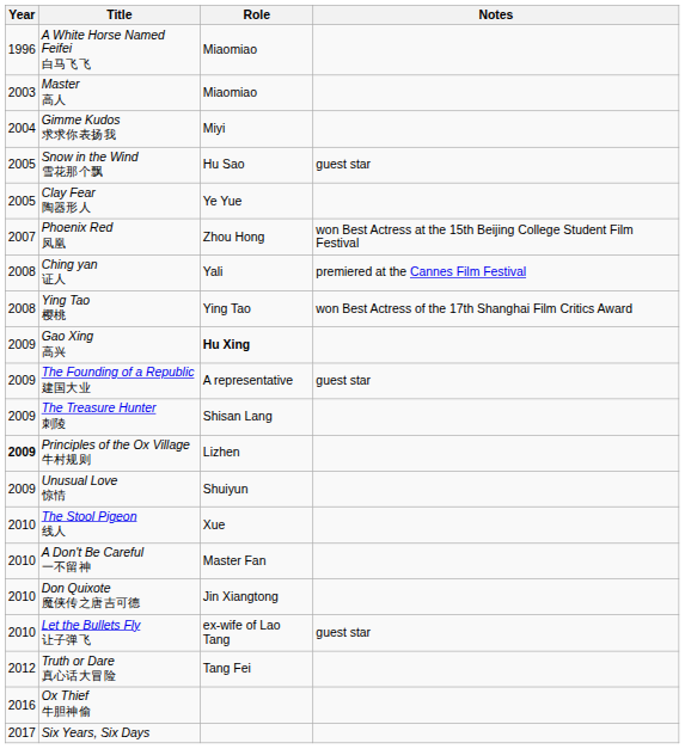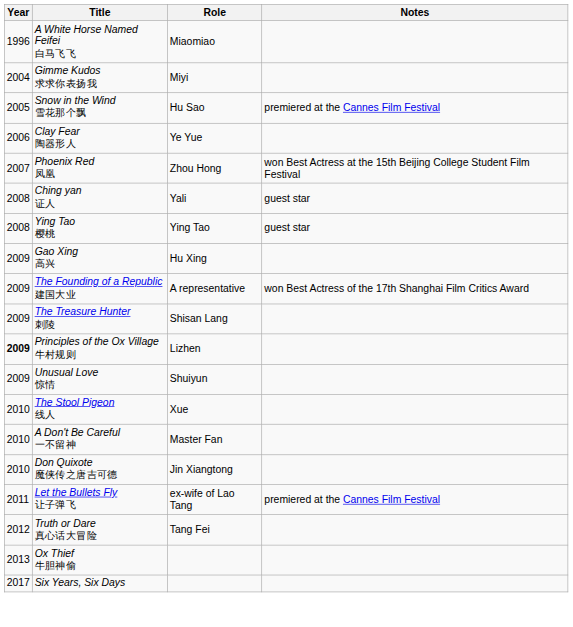 <table class="wikitable sortable">
 <tr>
 <th>Year</th>
 <th>Title</th>
 <th>Role</th>
 <th class="unsortable">Notes</th>
 </tr>
 <tr>
 <td>1996</td>
 <td><em>A White Horse Named Feifei</em><br>白马飞飞</td>
 <td>Miaomiao</td>
 <td></td>
 </tr>
 <tr>
-<td>2003</td>
-<td><em>Master </em><br>高人</td>
-<td>Miaomiao</td>
-<td></td>
-</tr>
-<tr>
 <td>2004</td>
 <td><em>Gimme Kudos </em><br>求求你表扬我</td>
 <td>Miyi</td>
 <td></td>
 </tr>
 <tr>
 <td>2005</td>
 <td><em>Snow in the Wind </em><br>雪花那个飘</td>
 <td>Hu Sao</td>
-<td>guest star</td>
+<td>premiered at the <a href='#'>Cannes Film Festival</a></td>
 </tr>
 <tr>
-<td>2005</td>
+<td>2006</td>
 <td><em>Clay Fear</em><br>陶器形人</td>
 <td>Ye Yue</td>
 <td></td>
 </tr>
 <tr>
 <td>2007</td>
 <td><em>Phoenix Red</em><br>凤凰</td>
 <td>Zhou Hong</td>
 <td>won Best Actress at the 15th Beijing College Student Film Festival</td>
 </tr>
 <tr>
 <td>2008</td>
 <td><em>Ching yan</em><br>证人</td>
 <td>Yali</td>
-<td>premiered at the <a href='#'>Cannes Film Festival</a></td>
+<td>guest star</td>
 </tr>
 <tr>
 <td>2008</td>
 <td><em>Ying Tao</em><br>樱桃</td>
 <td>Ying Tao</td>
-<td>won Best Actress of the 17th Shanghai Film Critics Award</td>
+<td>guest star</td>
 </tr>
 <tr>
 <td>2009</td>
 <td><em>Gao Xing</em><br>高兴</td>
-<td><strong>Hu Xing</strong></td>
+<td>Hu Xing</td>
 <td></td>
 </tr>
 <tr>
 <td>2009</td>
 <td><em><a href='#'>The Founding of a Republic</a></em><br>建国大业</td>
 <td>A representative</td>
-<td>guest star</td>
+<td>won Best Actress of the 17th Shanghai Film Critics Award</td>
 </tr>
 <tr>
 <td>2009</td>
 <td><em><a href='#'>The Treasure Hunter</a></em><br>刺陵</td>
 <td>Shisan Lang</td>
 <td></td>
 </tr>
 <tr>
 <td><strong>2009</strong></td>
 <td><em>Principles of the Ox Village</em><br>牛村规则</td>
 <td>Lizhen</td>
 <td></td>
 </tr>
 <tr>
 <td>2009</td>
 <td><em>Unusual Love</em><br>惊情</td>
 <td>Shuiyun</td>
 <td></td>
 </tr>
 <tr>
 <td>2010</td>
 <td><em><a href='#'>The Stool Pigeon</a></em><br>线人</td>
 <td>Xue</td>
 <td></td>
 </tr>
 <tr>
 <td>2010</td>
 <td><em>A Don't Be Careful</em><br>一不留神</td>
 <td>Master Fan</td>
 <td></td>
 </tr>
 <tr>
 <td>2010</td>
 <td><em>Don Quixote</em><br>魔侠传之唐吉可德</td>
 <td>Jin Xiangtong</td>
 <td></td>
 </tr>
 <tr>
-<td>2010</td>
+<td>2011</td>
 <td><em><a href='#'>Let the Bullets Fly</a></em><br>让子弹飞</td>
 <td>ex-wife of Lao Tang</td>
-<td>guest star</td>
+<td>premiered at the <a href='#'>Cannes Film Festival</a></td>
 </tr>
 <tr>
 <td>2012</td>
 <td><em>Truth or Dare </em><br>真心话大冒险</td>
 <td>Tang Fei</td>
 <td></td>
 </tr>
 <tr>
-<td>2016</td>
+<td>2013</td>
 <td><em>Ox Thief</em> <br> 牛胆神偷</td>
 <td></td>
 <td></td>
 </tr>
 <tr>
 <td>2017</td>
 <td><em>Six Years, Six Days</em></td>
 <td></td>
 <td></td>
 </tr>
 </table>
